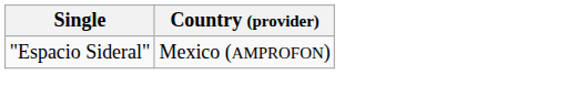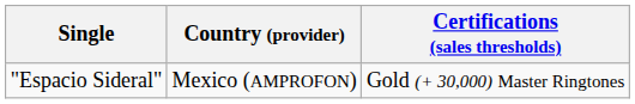 <table class="wikitable">
 <tr>
 <th>Single</th>
 <th>Country <small>(provider)</small></th>
+<th><a href='#'>Certifications</a><br><small><a href='#'>(sales thresholds)</a></small></th>
 </tr>
 <tr>
 <td>"Espacio Sideral"</td>
 <td>Mexico (<small>AMPROFON</small>)</td>
+<td>Gold <small><em>(+ 30,000)</em></small> <small>Master Ringtones</small></td>
 </tr>
 </table>
